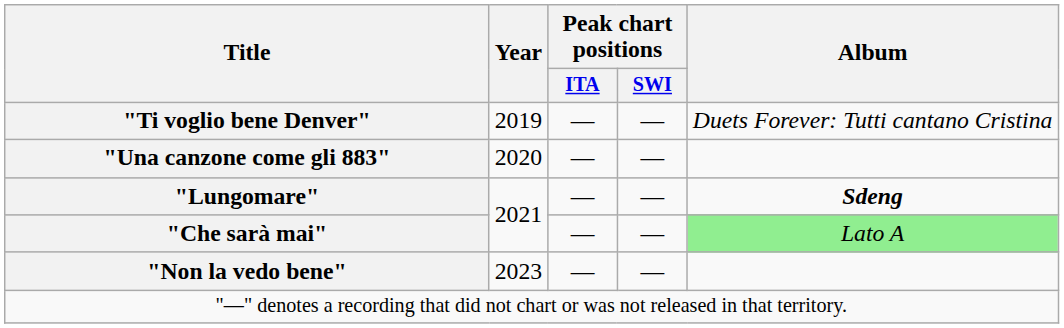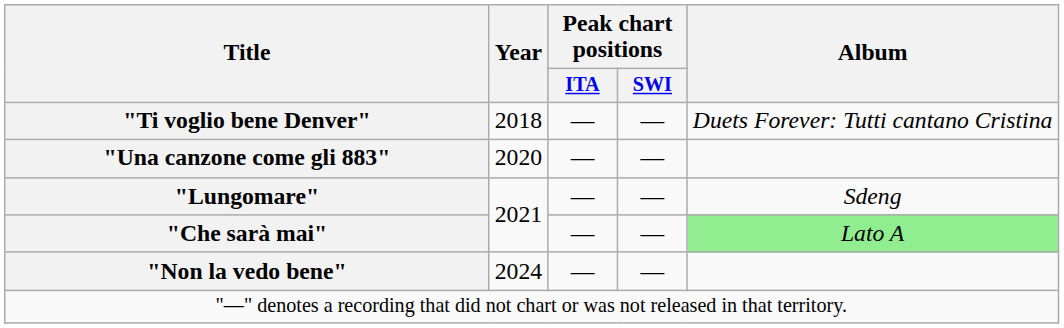 <table class="wikitable plainrowheaders" style="text-align:center;">
 <tr>
 <th scope="col" rowspan="2" style="width:20em;">Title</th>
 <th scope="col" rowspan="2" style="width:1em;">Year</th>
 <th scope="col" colspan="2">Peak chart positions</th>
 <th scope="col" rowspan="2">Album</th>
 </tr>
 <tr>
 <th scope="col" style="width:3em;font-size:85%;"><a href='#'>ITA</a><br></th>
 <th scope="col" style="width:3em;font-size:85%;"><a href='#'>SWI</a><br></th>
 </tr>
 <tr>
 <th scope="row">"Ti voglio bene Denver"<br></th>
-<td>2019</td>
+<td>2018</td>
 <td>—</td>
 <td>—</td>
 <td><em>Duets Forever: Tutti cantano Cristina</em></td>
 </tr>
 <tr>
 <th scope="row">"Una canzone come gli 883"<br></th>
 <td>2020</td>
 <td>—</td>
 <td>—</td>
 <td></td>
 </tr>
 <tr>
 <th scope="row">"Lungomare"<br></th>
 <td rowspan="2">2021</td>
 <td>—</td>
 <td>—</td>
-<td><strong><em>Sdeng</em></strong></td>
+<td><em>Sdeng</em></td>
 </tr>
 <tr>
 <th scope="row">"Che sarà mai"<br></th>
 <td>—</td>
 <td>—</td>
 <td style="background: lightgreen;"><em>Lato A</em></td>
 </tr>
 <tr>
 <th scope="row">"Non la vedo bene"<br></th>
-<td>2023</td>
+<td>2024</td>
 <td>—</td>
 <td>—</td>
 <td></td>
 </tr>
 <tr>
 <td style="text-align:center; font-size:85%;" colspan="6">"—" denotes a recording that did not chart or was not released in that territory.</td>
 </tr>
 </table>
